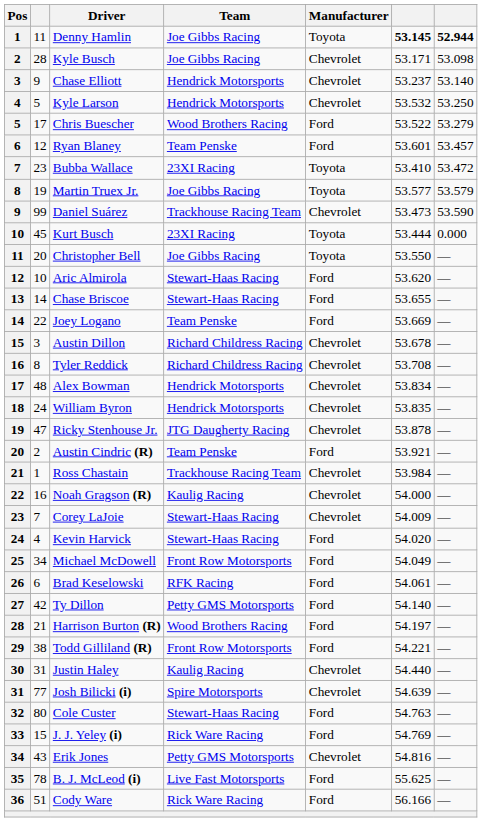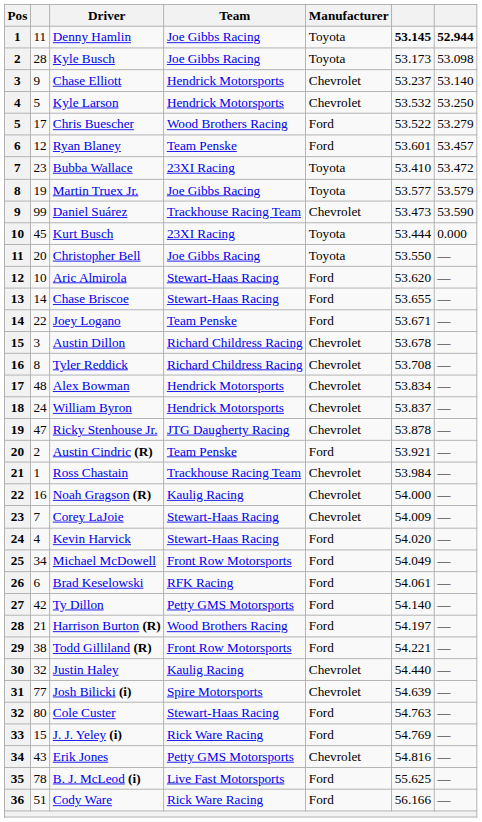 <table class="wikitable" style="font-size:95%">
 <tr>
 <th>Pos</th>
 <th></th>
 <th>Driver</th>
 <th>Team</th>
 <th>Manufacturer</th>
 <th></th>
 <th></th>
 </tr>
 <tr>
 <th>1</th>
 <td>11</td>
 <td><a href='#'>Denny Hamlin</a></td>
 <td><a href='#'>Joe Gibbs Racing</a></td>
 <td>Toyota</td>
 <td><strong>53.145</strong></td>
 <td><strong>52.944</strong></td>
 </tr>
 <tr>
 <th>2</th>
 <td>28</td>
 <td><a href='#'>Kyle Busch</a></td>
 <td><a href='#'>Joe Gibbs Racing</a></td>
-<td>Chevrolet</td>
-<td>53.171</td>
+<td>Toyota</td>
+<td>53.173</td>
 <td>53.098</td>
 </tr>
 <tr>
 <th>3</th>
 <td>9</td>
 <td><a href='#'>Chase Elliott</a></td>
 <td><a href='#'>Hendrick Motorsports</a></td>
 <td>Chevrolet</td>
 <td>53.237</td>
 <td>53.140</td>
 </tr>
 <tr>
 <th>4</th>
 <td>5</td>
 <td><a href='#'>Kyle Larson</a></td>
 <td><a href='#'>Hendrick Motorsports</a></td>
 <td>Chevrolet</td>
 <td>53.532</td>
 <td>53.250</td>
 </tr>
 <tr>
 <th>5</th>
 <td>17</td>
 <td><a href='#'>Chris Buescher</a></td>
 <td><a href='#'>Wood Brothers Racing</a></td>
 <td>Ford</td>
 <td>53.522</td>
 <td>53.279</td>
 </tr>
 <tr>
 <th>6</th>
 <td>12</td>
 <td><a href='#'>Ryan Blaney</a></td>
 <td><a href='#'>Team Penske</a></td>
 <td>Ford</td>
 <td>53.601</td>
 <td>53.457</td>
 </tr>
 <tr>
 <th>7</th>
 <td>23</td>
 <td><a href='#'>Bubba Wallace</a></td>
 <td><a href='#'>23XI Racing</a></td>
 <td>Toyota</td>
 <td>53.410</td>
 <td>53.472</td>
 </tr>
 <tr>
 <th>8</th>
 <td>19</td>
 <td><a href='#'>Martin Truex Jr.</a></td>
 <td><a href='#'>Joe Gibbs Racing</a></td>
 <td>Toyota</td>
 <td>53.577</td>
 <td>53.579</td>
 </tr>
 <tr>
 <th>9</th>
 <td>99</td>
 <td><a href='#'>Daniel Suárez</a></td>
 <td><a href='#'>Trackhouse Racing Team</a></td>
 <td>Chevrolet</td>
 <td>53.473</td>
 <td>53.590</td>
 </tr>
 <tr>
 <th>10</th>
 <td>45</td>
 <td><a href='#'>Kurt Busch</a></td>
 <td><a href='#'>23XI Racing</a></td>
 <td>Toyota</td>
 <td>53.444</td>
 <td>0.000</td>
 </tr>
 <tr>
 <th>11</th>
 <td>20</td>
 <td><a href='#'>Christopher Bell</a></td>
 <td><a href='#'>Joe Gibbs Racing</a></td>
 <td>Toyota</td>
 <td>53.550</td>
 <td>—</td>
 </tr>
 <tr>
 <th>12</th>
 <td>10</td>
 <td><a href='#'>Aric Almirola</a></td>
 <td><a href='#'>Stewart-Haas Racing</a></td>
 <td>Ford</td>
 <td>53.620</td>
 <td>—</td>
 </tr>
 <tr>
 <th>13</th>
 <td>14</td>
 <td><a href='#'>Chase Briscoe</a></td>
 <td><a href='#'>Stewart-Haas Racing</a></td>
 <td>Ford</td>
 <td>53.655</td>
 <td>—</td>
 </tr>
 <tr>
 <th>14</th>
 <td>22</td>
 <td><a href='#'>Joey Logano</a></td>
 <td><a href='#'>Team Penske</a></td>
 <td>Ford</td>
-<td>53.669</td>
+<td>53.671</td>
 <td>—</td>
 </tr>
 <tr>
 <th>15</th>
 <td>3</td>
 <td><a href='#'>Austin Dillon</a></td>
 <td><a href='#'>Richard Childress Racing</a></td>
 <td>Chevrolet</td>
 <td>53.678</td>
 <td>—</td>
 </tr>
 <tr>
 <th>16</th>
 <td>8</td>
 <td><a href='#'>Tyler Reddick</a></td>
 <td><a href='#'>Richard Childress Racing</a></td>
 <td>Chevrolet</td>
 <td>53.708</td>
 <td>—</td>
 </tr>
 <tr>
 <th>17</th>
 <td>48</td>
 <td><a href='#'>Alex Bowman</a></td>
 <td><a href='#'>Hendrick Motorsports</a></td>
 <td>Chevrolet</td>
 <td>53.834</td>
 <td>—</td>
 </tr>
 <tr>
 <th>18</th>
 <td>24</td>
 <td><a href='#'>William Byron</a></td>
 <td><a href='#'>Hendrick Motorsports</a></td>
 <td>Chevrolet</td>
-<td>53.835</td>
+<td>53.837</td>
 <td>—</td>
 </tr>
 <tr>
 <th>19</th>
 <td>47</td>
 <td><a href='#'>Ricky Stenhouse Jr.</a></td>
 <td><a href='#'>JTG Daugherty Racing</a></td>
 <td>Chevrolet</td>
 <td>53.878</td>
 <td>—</td>
 </tr>
 <tr>
 <th>20</th>
 <td>2</td>
 <td><a href='#'>Austin Cindric</a> <strong>(R)</strong></td>
 <td><a href='#'>Team Penske</a></td>
 <td>Ford</td>
 <td>53.921</td>
 <td>—</td>
 </tr>
 <tr>
 <th>21</th>
 <td>1</td>
 <td><a href='#'>Ross Chastain</a></td>
 <td><a href='#'>Trackhouse Racing Team</a></td>
 <td>Chevrolet</td>
 <td>53.984</td>
 <td>—</td>
 </tr>
 <tr>
 <th>22</th>
 <td>16</td>
 <td><a href='#'>Noah Gragson</a> <strong>(R)</strong></td>
 <td><a href='#'>Kaulig Racing</a></td>
 <td>Chevrolet</td>
 <td>54.000</td>
 <td>—</td>
 </tr>
 <tr>
 <th>23</th>
 <td>7</td>
 <td><a href='#'>Corey LaJoie</a></td>
 <td><a href='#'>Stewart-Haas Racing</a></td>
 <td>Chevrolet</td>
 <td>54.009</td>
 <td>—</td>
 </tr>
 <tr>
 <th>24</th>
 <td>4</td>
 <td><a href='#'>Kevin Harvick</a></td>
 <td><a href='#'>Stewart-Haas Racing</a></td>
 <td>Ford</td>
 <td>54.020</td>
 <td>—</td>
 </tr>
 <tr>
 <th>25</th>
 <td>34</td>
 <td><a href='#'>Michael McDowell</a></td>
 <td><a href='#'>Front Row Motorsports</a></td>
 <td>Ford</td>
 <td>54.049</td>
 <td>—</td>
 </tr>
 <tr>
 <th>26</th>
 <td>6</td>
 <td><a href='#'>Brad Keselowski</a></td>
 <td><a href='#'>RFK Racing</a></td>
 <td>Ford</td>
 <td>54.061</td>
 <td>—</td>
 </tr>
 <tr>
 <th>27</th>
 <td>42</td>
 <td><a href='#'>Ty Dillon</a></td>
 <td><a href='#'>Petty GMS Motorsports</a></td>
 <td>Ford</td>
 <td>54.140</td>
 <td>—</td>
 </tr>
 <tr>
 <th>28</th>
 <td>21</td>
 <td><a href='#'>Harrison Burton</a> <strong>(R)</strong></td>
 <td><a href='#'>Wood Brothers Racing</a></td>
 <td>Ford</td>
 <td>54.197</td>
 <td>—</td>
 </tr>
 <tr>
 <th>29</th>
 <td>38</td>
 <td><a href='#'>Todd Gilliland</a> <strong>(R)</strong></td>
 <td><a href='#'>Front Row Motorsports</a></td>
 <td>Ford</td>
 <td>54.221</td>
 <td>—</td>
 </tr>
 <tr>
 <th>30</th>
-<td>31</td>
+<td>32</td>
 <td><a href='#'>Justin Haley</a></td>
 <td><a href='#'>Kaulig Racing</a></td>
 <td>Chevrolet</td>
 <td>54.440</td>
 <td>—</td>
 </tr>
 <tr>
 <th>31</th>
 <td>77</td>
 <td><a href='#'>Josh Bilicki</a> <strong>(i)</strong></td>
 <td><a href='#'>Spire Motorsports</a></td>
 <td>Chevrolet</td>
 <td>54.639</td>
 <td>—</td>
 </tr>
 <tr>
 <th>32</th>
 <td>80</td>
 <td><a href='#'>Cole Custer</a></td>
 <td><a href='#'>Stewart-Haas Racing</a></td>
 <td>Ford</td>
 <td>54.763</td>
 <td>—</td>
 </tr>
 <tr>
 <th>33</th>
 <td>15</td>
 <td><a href='#'>J. J. Yeley</a> <strong>(i)</strong></td>
 <td><a href='#'>Rick Ware Racing</a></td>
 <td>Ford</td>
 <td>54.769</td>
 <td>—</td>
 </tr>
 <tr>
 <th>34</th>
 <td>43</td>
 <td><a href='#'>Erik Jones</a></td>
 <td><a href='#'>Petty GMS Motorsports</a></td>
 <td>Chevrolet</td>
 <td>54.816</td>
 <td>—</td>
 </tr>
 <tr>
 <th>35</th>
 <td>78</td>
 <td><a href='#'>B. J. McLeod</a> <strong>(i)</strong></td>
 <td><a href='#'>Live Fast Motorsports</a></td>
 <td>Ford</td>
 <td>55.625</td>
 <td>—</td>
 </tr>
 <tr>
 <th>36</th>
 <td>51</td>
 <td><a href='#'>Cody Ware</a></td>
 <td><a href='#'>Rick Ware Racing</a></td>
 <td>Ford</td>
 <td>56.166</td>
 <td>—</td>
 </tr>
 <tr>
 <th colspan="7"></th>
 </tr>
 </table>
